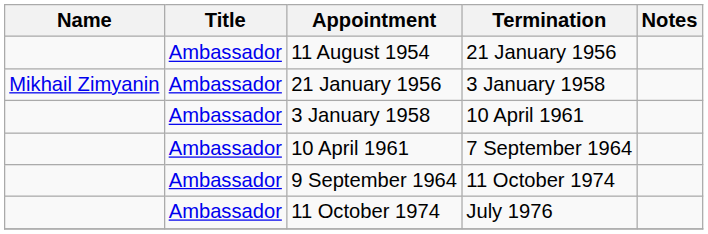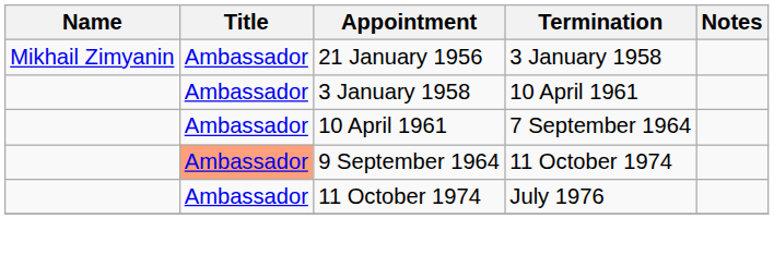 <table class="wikitable">
 <tr valign="middle">
 <th>Name</th>
 <th>Title</th>
 <th>Appointment</th>
 <th>Termination</th>
 <th>Notes</th>
-</tr>
-<tr>
-<td></td>
-<td><a href='#'>Ambassador</a></td>
-<td>11 August 1954</td>
-<td>21 January 1956</td>
-<td></td>
 </tr>
 <tr>
 <td><a href='#'>Mikhail Zimyanin</a></td>
 <td><a href='#'>Ambassador</a></td>
 <td>21 January 1956</td>
 <td>3 January 1958</td>
 <td></td>
 </tr>
 <tr>
 <td></td>
 <td><a href='#'>Ambassador</a></td>
 <td>3 January 1958</td>
 <td>10 April 1961</td>
 <td></td>
 </tr>
 <tr>
 <td></td>
 <td><a href='#'>Ambassador</a></td>
 <td>10 April 1961</td>
 <td>7 September 1964</td>
 <td></td>
 </tr>
 <tr>
 <td></td>
-<td><a href='#'>Ambassador</a></td>
+<td style="background: lightsalmon;"><a href='#'>Ambassador</a></td>
 <td>9 September 1964</td>
 <td>11 October 1974</td>
 <td></td>
 </tr>
 <tr>
 <td></td>
 <td><a href='#'>Ambassador</a></td>
 <td>11 October 1974</td>
 <td>July 1976</td>
 <td></td>
 </tr>
 <tr>
 </tr>
 </table>
